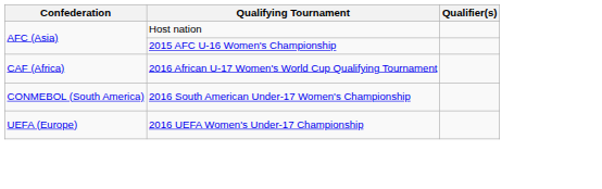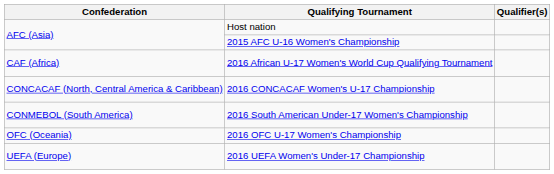 <table class=wikitable>
 <tr>
 <th>Confederation</th>
 <th>Qualifying Tournament</th>
 <th>Qualifier(s)</th>
 </tr>
 <tr>
 <td rowspan=2><a href='#'>AFC (Asia)</a></td>
 <td>Host nation</td>
 <td></td>
 </tr>
 <tr>
 <td><a href='#'>2015 AFC U-16 Women's Championship</a></td>
 <td><br></td>
 </tr>
 <tr>
 <td><a href='#'>CAF (Africa)</a></td>
 <td><a href='#'>2016 African U-17 Women's World Cup Qualifying Tournament</a></td>
 <td><br><br></td>
 </tr>
 <tr>
+<td><a href='#'>CONCACAF (North, Central America & Caribbean)</a></td>
+<td><a href='#'>2016 CONCACAF Women's U-17 Championship</a></td>
+<td><br><br></td>
+</tr>
+<tr>
 <td><a href='#'>CONMEBOL (South America)</a></td>
 <td><a href='#'>2016 South American Under-17 Women's Championship</a></td>
 <td><br><br></td>
+</tr>
+<tr>
+<td><a href='#'>OFC (Oceania)</a></td>
+<td><a href='#'>2016 OFC U-17 Women's Championship</a></td>
+<td></td>
 </tr>
 <tr>
 <td><a href='#'>UEFA (Europe)</a></td>
 <td><a href='#'>2016 UEFA Women's Under-17 Championship</a></td>
 <td><br><br></td>
 </tr>
 </table>
